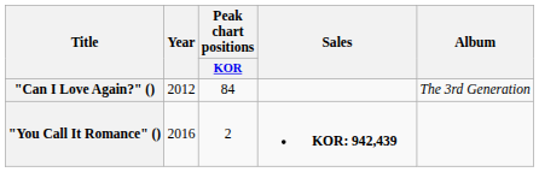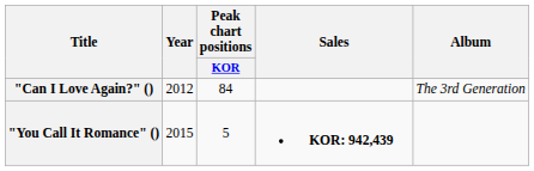 <table class="wikitable plainrowheaders" style="text-align:center;">
 <tr>
 <th scope="col" rowspan="2">Title</th>
 <th scope="col" rowspan="2">Year</th>
 <th scope="col">Peak chart positions</th>
 <th scope="col" rowspan="2" style="width:11em;">Sales</th>
 <th scope="col" rowspan="2">Album</th>
 </tr>
 <tr>
 <th scope="col" style="width:3em;font-size:90%;"><a href='#'>KOR</a><br></th>
 </tr>
 <tr>
 <th scope="row">"Can I Love Again?" ()<br></th>
 <td>2012</td>
 <td>84</td>
 <td></td>
 <td><em>The 3rd Generation</em></td>
 </tr>
 <tr>
 <th scope="row">"You Call It Romance" ()<br> </th>
-<td>2016</td>
-<td>2</td>
+<td>2015</td>
+<td>5</td>
 <td><strong><br><ul><li>KOR: 942,439</li></ul></strong></td>
 <td></td>
 </tr>
 </table>
